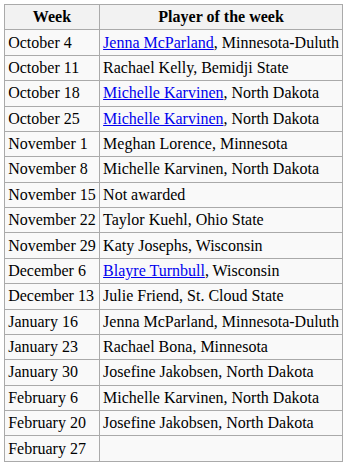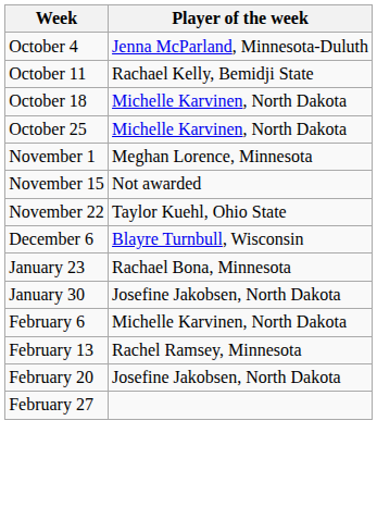 <table class="wikitable">
 <tr>
 <th>Week</th>
 <th>Player of the week</th>
 </tr>
 <tr>
 <td>October 4</td>
 <td><a href='#'>Jenna McParland</a>, Minnesota-Duluth</td>
 </tr>
 <tr>
 <td>October 11</td>
 <td>Rachael Kelly, Bemidji State</td>
 </tr>
 <tr>
 <td>October 18</td>
 <td><a href='#'>Michelle Karvinen</a>, North Dakota</td>
 </tr>
 <tr>
 <td>October 25</td>
 <td><a href='#'>Michelle Karvinen</a>, North Dakota</td>
 </tr>
 <tr>
 <td>November 1</td>
 <td>Meghan Lorence, Minnesota</td>
 </tr>
 <tr>
-<td>November 8</td>
-<td>Michelle Karvinen, North Dakota</td>
-</tr>
-<tr>
 <td>November 15</td>
 <td>Not awarded</td>
 </tr>
 <tr>
 <td>November 22</td>
 <td>Taylor Kuehl, Ohio State</td>
 </tr>
 <tr>
-<td>November 29</td>
-<td>Katy Josephs, Wisconsin</td>
-</tr>
-<tr>
 <td>December 6</td>
 <td><a href='#'>Blayre Turnbull</a>, Wisconsin</td>
-</tr>
-<tr>
-<td>December 13</td>
-<td>Julie Friend, St. Cloud State</td>
-</tr>
-<tr>
-<td>January 16</td>
-<td>Jenna McParland, Minnesota-Duluth</td>
 </tr>
 <tr>
 <td>January 23</td>
 <td>Rachael Bona, Minnesota</td>
 </tr>
 <tr>
 <td>January 30</td>
 <td>Josefine Jakobsen, North Dakota</td>
 </tr>
 <tr>
 <td>February 6</td>
 <td>Michelle Karvinen, North Dakota</td>
 </tr>
 <tr>
+<td>February 13</td>
+<td>Rachel Ramsey, Minnesota</td>
+</tr>
+<tr>
 <td>February 20</td>
 <td>Josefine Jakobsen, North Dakota</td>
 </tr>
 <tr>
 <td>February 27</td>
 <td></td>
 </tr>
 <tr>
 </tr>
 </table>
